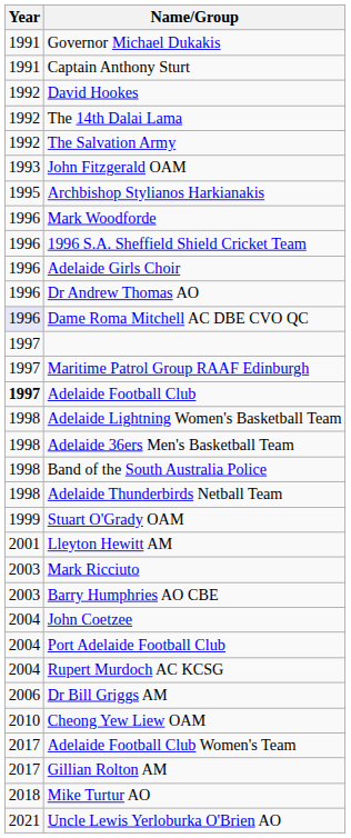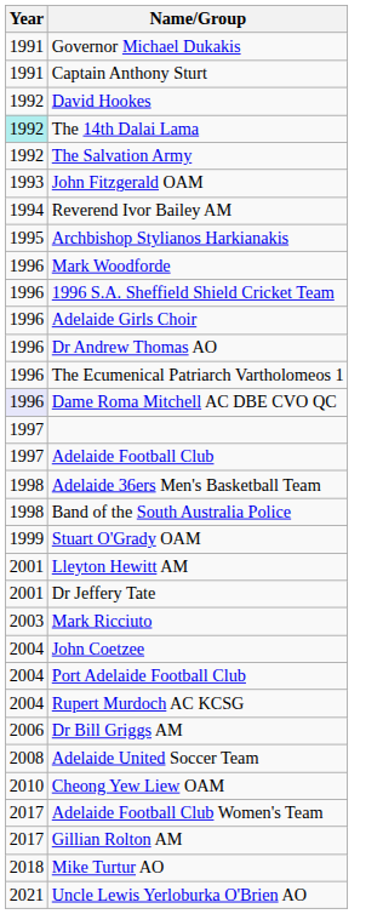 <table class="wikitable">
 <tr>
 <th>Year</th>
 <th>Name/Group</th>
 </tr>
 <tr>
 <td>1991</td>
 <td>Governor <a href='#'>Michael Dukakis</a></td>
 </tr>
 <tr>
 <td>1991</td>
 <td>Captain Anthony Sturt</td>
 </tr>
 <tr>
 <td>1992</td>
 <td><a href='#'>David Hookes</a></td>
 </tr>
 <tr>
-<td>1992</td>
+<td style="background: paleturquoise;">1992</td>
 <td>The <a href='#'>14th Dalai Lama</a></td>
 </tr>
 <tr>
 <td>1992</td>
 <td><a href='#'>The Salvation Army</a></td>
 </tr>
 <tr>
 <td>1993</td>
 <td><a href='#'>John Fitzgerald</a> OAM</td>
+</tr>
+<tr>
+<td>1994</td>
+<td>Reverend Ivor Bailey AM</td>
 </tr>
 <tr>
 <td>1995</td>
 <td><a href='#'>Archbishop Stylianos Harkianakis</a></td>
 </tr>
 <tr>
 <td>1996</td>
 <td><a href='#'>Mark Woodforde</a></td>
 </tr>
 <tr>
 <td>1996</td>
 <td><a href='#'>1996 S.A. Sheffield Shield Cricket Team</a></td>
 </tr>
 <tr>
 <td>1996</td>
 <td><a href='#'>Adelaide Girls Choir</a></td>
 </tr>
 <tr>
 <td>1996</td>
 <td><a href='#'>Dr Andrew Thomas</a> AO</td>
 </tr>
 <tr>
+<td>1996</td>
+<td>The Ecumenical Patriarch Vartholomeos 1</td>
+</tr>
+<tr>
 <td style="background: lavender;">1996</td>
 <td><a href='#'>Dame Roma Mitchell</a> AC DBE CVO QC</td>
 </tr>
 <tr>
 <td>1997</td>
 <td></td>
 </tr>
 <tr>
 <td>1997</td>
-<td><a href='#'>Maritime Patrol Group RAAF Edinburgh</a></td>
-</tr>
-<tr>
-<td><strong>1997</strong></td>
 <td><a href='#'>Adelaide Football Club</a></td>
-</tr>
-<tr>
-<td>1998</td>
-<td><a href='#'>Adelaide Lightning</a> Women's Basketball Team</td>
 </tr>
 <tr>
 <td>1998</td>
 <td><a href='#'>Adelaide 36ers</a> Men's Basketball Team</td>
 </tr>
 <tr>
 <td>1998</td>
 <td>Band of the <a href='#'>South Australia Police</a></td>
 </tr>
 <tr>
-<td>1998</td>
-<td><a href='#'>Adelaide Thunderbirds</a> Netball Team</td>
-</tr>
-<tr>
 <td>1999</td>
 <td><a href='#'>Stuart O'Grady</a> OAM</td>
 </tr>
 <tr>
 <td>2001</td>
 <td><a href='#'>Lleyton Hewitt</a> AM</td>
 </tr>
 <tr>
-<td>2003</td>
-<td><a href='#'>Mark Ricciuto</a></td>
+<td>2001</td>
+<td>Dr Jeffery Tate</td>
 </tr>
 <tr>
 <td>2003</td>
-<td><a href='#'>Barry Humphries</a> AO CBE</td>
+<td><a href='#'>Mark Ricciuto</a></td>
 </tr>
 <tr>
 <td>2004</td>
 <td><a href='#'>John Coetzee</a></td>
 </tr>
 <tr>
 <td>2004</td>
 <td><a href='#'>Port Adelaide Football Club</a></td>
 </tr>
 <tr>
 <td>2004</td>
 <td><a href='#'>Rupert Murdoch</a> AC KCSG</td>
 </tr>
 <tr>
 <td>2006</td>
 <td><a href='#'>Dr Bill Griggs</a> AM</td>
+</tr>
+<tr>
+<td>2008</td>
+<td><a href='#'>Adelaide United</a> Soccer Team</td>
 </tr>
 <tr>
 <td>2010</td>
 <td><a href='#'>Cheong Yew Liew</a> OAM</td>
 </tr>
 <tr>
 <td>2017</td>
 <td><a href='#'>Adelaide Football Club</a> Women's Team</td>
 </tr>
 <tr>
 <td>2017</td>
 <td><a href='#'>Gillian Rolton</a> AM</td>
 </tr>
 <tr>
 <td>2018</td>
 <td><a href='#'>Mike Turtur</a> AO</td>
 </tr>
 <tr>
 <td>2021</td>
 <td><a href='#'>Uncle Lewis Yerloburka O'Brien</a> AO</td>
 </tr>
 </table>
